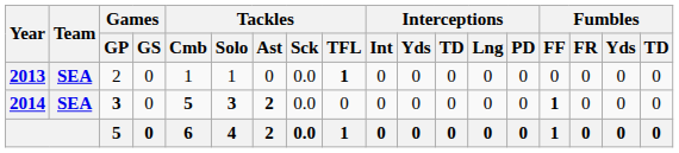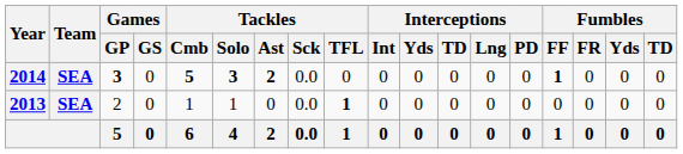 <table class="wikitable" style="text-align:center">
 <tr>
 <th rowspan="2">Year</th>
 <th rowspan="2">Team</th>
 <th colspan="2">Games</th>
 <th colspan="5">Tackles</th>
 <th colspan="5">Interceptions</th>
 <th colspan="4">Fumbles</th>
 </tr>
 <tr>
 <th>GP</th>
 <th>GS</th>
 <th>Cmb</th>
 <th>Solo</th>
 <th>Ast</th>
 <th>Sck</th>
 <th>TFL</th>
 <th>Int</th>
 <th>Yds</th>
 <th>TD</th>
 <th>Lng</th>
 <th>PD</th>
 <th>FF</th>
 <th>FR</th>
 <th>Yds</th>
 <th>TD</th>
 </tr>
 <tr>
+<th><a href='#'>2014</a></th>
+<th><a href='#'>SEA</a></th>
+<td><strong>3</strong></td>
+<td>0</td>
+<td><strong>5</strong></td>
+<td><strong>3</strong></td>
+<td><strong>2</strong></td>
+<td>0.0</td>
+<td>0</td>
+<td>0</td>
+<td>0</td>
+<td>0</td>
+<td>0</td>
+<td>0</td>
+<td><strong>1</strong></td>
+<td>0</td>
+<td>0</td>
+<td>0</td>
+</tr>
+<tr>
 <th><a href='#'>2013</a></th>
 <th><a href='#'>SEA</a></th>
 <td>2</td>
 <td>0</td>
 <td>1</td>
 <td>1</td>
 <td>0</td>
 <td>0.0</td>
 <td><strong>1</strong></td>
 <td>0</td>
 <td>0</td>
 <td>0</td>
 <td>0</td>
 <td>0</td>
 <td>0</td>
-<td>0</td>
-<td>0</td>
-<td>0</td>
-</tr>
-<tr>
-<th><a href='#'>2014</a></th>
-<th><a href='#'>SEA</a></th>
-<td><strong>3</strong></td>
-<td>0</td>
-<td><strong>5</strong></td>
-<td><strong>3</strong></td>
-<td><strong>2</strong></td>
-<td>0.0</td>
-<td>0</td>
-<td>0</td>
-<td>0</td>
-<td>0</td>
-<td>0</td>
-<td>0</td>
-<td><strong>1</strong></td>
 <td>0</td>
 <td>0</td>
 <td>0</td>
 </tr>
 <tr>
 <th colspan="2"></th>
 <th>5</th>
 <th>0</th>
 <th>6</th>
 <th>4</th>
 <th>2</th>
 <th>0.0</th>
 <th>1</th>
 <th>0</th>
 <th>0</th>
 <th>0</th>
 <th>0</th>
 <th>0</th>
 <th>1</th>
 <th>0</th>
 <th>0</th>
 <th>0</th>
 </tr>
 </table>
